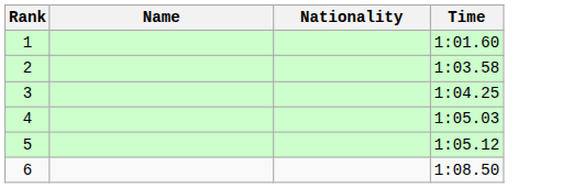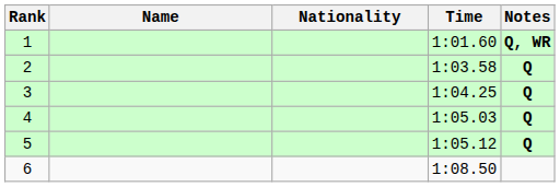 <table class="wikitable sortable" style="text-align:center">
 <tr>
 <th>Rank</th>
 <th style="width:180px">Name</th>
 <th style="width:125px">Nationality</th>
 <th>Time</th>
+<th>Notes</th>
 </tr>
 <tr style="background:#cfc;">
 <td>1</td>
 <td style="text-align:left;"></td>
 <td style="text-align:left;"></td>
 <td>1:01.60</td>
+<td><strong>Q, WR</strong></td>
 </tr>
 <tr style="background:#cfc;">
 <td>2</td>
 <td style="text-align:left;"></td>
 <td style="text-align:left;"></td>
 <td>1:03.58</td>
+<td><strong>Q</strong></td>
 </tr>
 <tr style="background:#cfc;">
 <td>3</td>
 <td style="text-align:left;"></td>
 <td style="text-align:left;"></td>
 <td>1:04.25</td>
+<td><strong>Q</strong></td>
 </tr>
 <tr style="background:#cfc;">
 <td>4</td>
 <td style="text-align:left;"></td>
 <td style="text-align:left;"></td>
 <td>1:05.03</td>
+<td><strong>Q</strong></td>
 </tr>
 <tr style="background:#cfc;">
 <td>5</td>
 <td style="text-align:left;"></td>
 <td style="text-align:left;"></td>
 <td>1:05.12</td>
+<td><strong>Q</strong></td>
 </tr>
 <tr>
 <td>6</td>
 <td style="text-align:left;"></td>
 <td style="text-align:left;"></td>
 <td>1:08.50</td>
+<td></td>
 </tr>
 </table>
